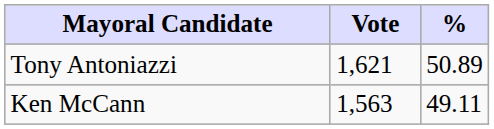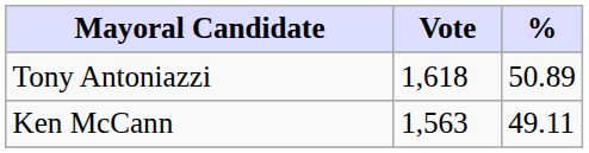 <table class="wikitable">
 <tr>
 <th style="background:#ddf; width:200px;">Mayoral Candidate </th>
 <th style="background:#ddf; width:50px;">Vote</th>
 <th style="background:#ddf; width:30px;">%</th>
 </tr>
 <tr>
 <td>Tony Antoniazzi</td>
-<td>1,621</td>
+<td>1,618</td>
 <td>50.89</td>
 </tr>
 <tr>
 <td>Ken McCann</td>
 <td>1,563</td>
 <td>49.11</td>
 </tr>
 </table>
